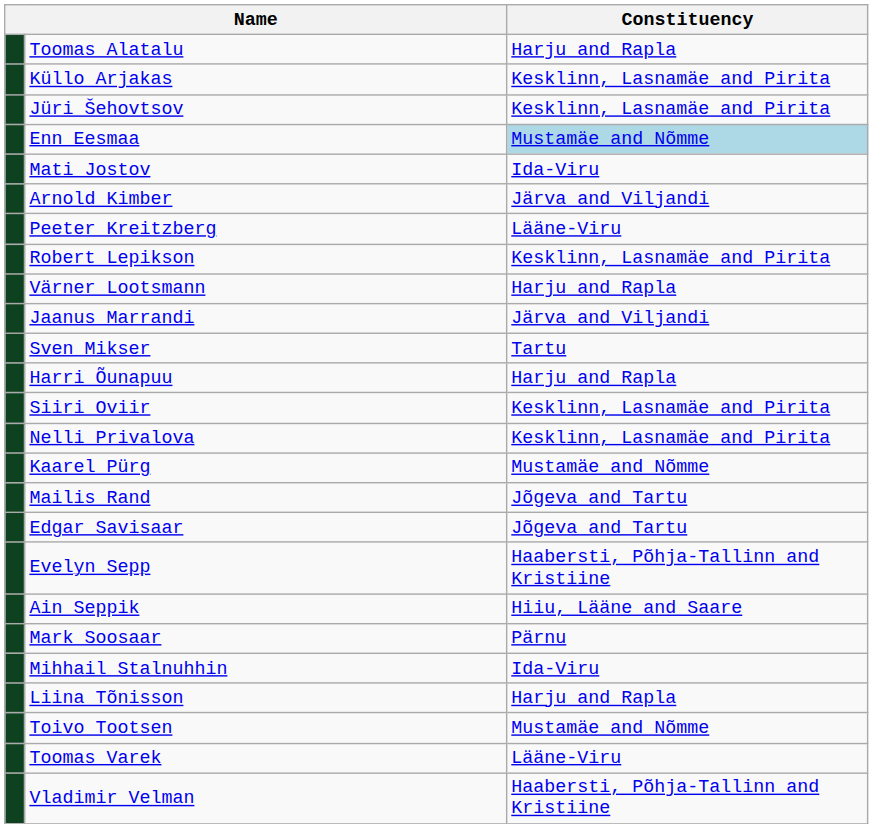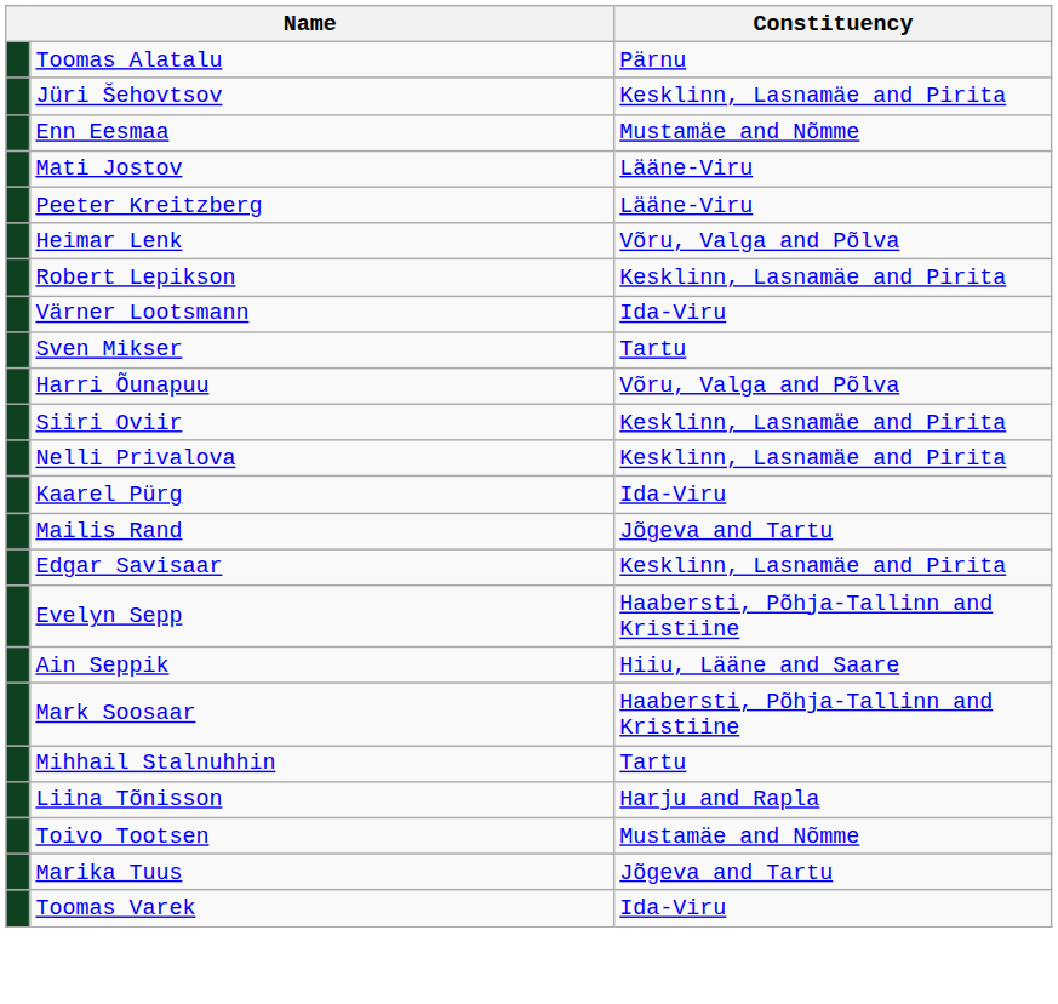 <table class="wikitable collapsible collapsed">
 <tr>
 <th colspan=2 width=350>Name</th>
 <th width=250>Constituency</th>
 </tr>
 <tr>
 <td style="background-color:#0E4120"></td>
 <td><a href='#'>Toomas Alatalu</a></td>
-<td><a href='#'>Harju and Rapla</a></td>
-</tr>
-<tr>
-<td style="background-color:#0E4120"></td>
-<td><a href='#'>Küllo Arjakas</a></td>
-<td><a href='#'>Kesklinn, Lasnamäe and Pirita</a></td>
+<td><a href='#'>Pärnu</a></td>
 </tr>
 <tr>
 <td style="background-color:#0E4120"></td>
 <td><a href='#'>Jüri Šehovtsov</a></td>
 <td><a href='#'>Kesklinn, Lasnamäe and Pirita</a></td>
 </tr>
 <tr>
 <td style="background-color:#0E4120"></td>
 <td><a href='#'>Enn Eesmaa</a></td>
-<td style="background: lightblue;"><a href='#'>Mustamäe and Nõmme</a></td>
+<td><a href='#'>Mustamäe and Nõmme</a></td>
 </tr>
 <tr>
 <td style="background-color:#0E4120"></td>
 <td><a href='#'>Mati Jostov</a></td>
-<td><a href='#'>Ida-Viru</a></td>
-</tr>
-<tr>
-<td style="background-color:#0E4120"></td>
-<td><a href='#'>Arnold Kimber</a></td>
-<td><a href='#'>Järva and Viljandi</a></td>
+<td><a href='#'>Lääne-Viru</a></td>
 </tr>
 <tr>
 <td style="background-color:#0E4120"></td>
 <td><a href='#'>Peeter Kreitzberg</a></td>
 <td><a href='#'>Lääne-Viru</a></td>
+</tr>
+<tr>
+<td style="background-color:#0E4120"></td>
+<td><a href='#'>Heimar Lenk</a></td>
+<td><a href='#'>Võru, Valga and Põlva</a></td>
 </tr>
 <tr>
 <td style="background-color:#0E4120"></td>
 <td><a href='#'>Robert Lepikson</a></td>
 <td><a href='#'>Kesklinn, Lasnamäe and Pirita</a></td>
 </tr>
 <tr>
 <td style="background-color:#0E4120"></td>
 <td><a href='#'>Värner Lootsmann</a></td>
-<td><a href='#'>Harju and Rapla</a></td>
-</tr>
-<tr>
-<td style="background-color:#0E4120"></td>
-<td><a href='#'>Jaanus Marrandi</a></td>
-<td><a href='#'>Järva and Viljandi</a></td>
+<td><a href='#'>Ida-Viru</a></td>
 </tr>
 <tr>
 <td style="background-color:#0E4120"></td>
 <td><a href='#'>Sven Mikser</a></td>
 <td><a href='#'>Tartu</a></td>
 </tr>
 <tr>
 <td style="background-color:#0E4120"></td>
 <td><a href='#'>Harri Õunapuu</a></td>
-<td><a href='#'>Harju and Rapla</a></td>
+<td><a href='#'>Võru, Valga and Põlva</a></td>
 </tr>
 <tr>
 <td style="background-color:#0E4120"></td>
 <td><a href='#'>Siiri Oviir</a></td>
 <td><a href='#'>Kesklinn, Lasnamäe and Pirita</a></td>
 </tr>
 <tr>
 <td style="background-color:#0E4120"></td>
 <td><a href='#'>Nelli Privalova</a></td>
 <td><a href='#'>Kesklinn, Lasnamäe and Pirita</a></td>
 </tr>
 <tr>
 <td style="background-color:#0E4120"></td>
 <td><a href='#'>Kaarel Pürg</a></td>
-<td><a href='#'>Mustamäe and Nõmme</a></td>
+<td><a href='#'>Ida-Viru</a></td>
 </tr>
 <tr>
 <td style="background-color:#0E4120"></td>
 <td><a href='#'>Mailis Rand</a></td>
 <td><a href='#'>Jõgeva and Tartu</a></td>
 </tr>
 <tr>
 <td style="background-color:#0E4120"></td>
 <td><a href='#'>Edgar Savisaar</a></td>
-<td><a href='#'>Jõgeva and Tartu</a></td>
+<td><a href='#'>Kesklinn, Lasnamäe and Pirita</a></td>
 </tr>
 <tr>
 <td style="background-color:#0E4120"></td>
 <td><a href='#'>Evelyn Sepp</a></td>
 <td><a href='#'>Haabersti, Põhja-Tallinn and Kristiine</a></td>
 </tr>
 <tr>
 <td style="background-color:#0E4120"></td>
 <td><a href='#'>Ain Seppik</a></td>
 <td><a href='#'>Hiiu, Lääne and Saare</a></td>
 </tr>
 <tr>
 <td style="background-color:#0E4120"></td>
 <td><a href='#'>Mark Soosaar</a></td>
-<td><a href='#'>Pärnu</a></td>
+<td><a href='#'>Haabersti, Põhja-Tallinn and Kristiine</a></td>
 </tr>
 <tr>
 <td style="background-color:#0E4120"></td>
 <td><a href='#'>Mihhail Stalnuhhin</a></td>
-<td><a href='#'>Ida-Viru</a></td>
+<td><a href='#'>Tartu</a></td>
 </tr>
 <tr>
 <td style="background-color:#0E4120"></td>
 <td><a href='#'>Liina Tõnisson</a></td>
 <td><a href='#'>Harju and Rapla</a></td>
 </tr>
 <tr>
 <td style="background-color:#0E4120"></td>
 <td><a href='#'>Toivo Tootsen</a></td>
 <td><a href='#'>Mustamäe and Nõmme</a></td>
 </tr>
 <tr>
 <td style="background-color:#0E4120"></td>
-<td><a href='#'>Toomas Varek</a></td>
-<td><a href='#'>Lääne-Viru</a></td>
+<td><a href='#'>Marika Tuus</a></td>
+<td><a href='#'>Jõgeva and Tartu</a></td>
 </tr>
 <tr>
 <td style="background-color:#0E4120"></td>
-<td><a href='#'>Vladimir Velman</a></td>
-<td><a href='#'>Haabersti, Põhja-Tallinn and Kristiine</a></td>
+<td><a href='#'>Toomas Varek</a></td>
+<td><a href='#'>Ida-Viru</a></td>
 </tr>
 </table>
